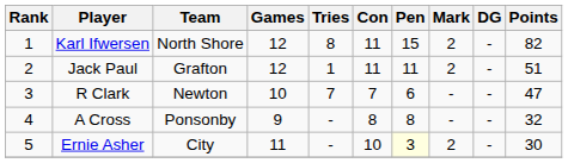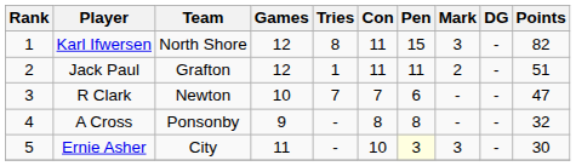 <table class="wikitable sortable" style="text-align: center;">
 <tr>
 <th>Rank</th>
 <th>Player</th>
 <th>Team</th>
 <th>Games</th>
 <th>Tries</th>
 <th>Con</th>
 <th>Pen</th>
 <th>Mark</th>
 <th>DG</th>
 <th>Points</th>
 </tr>
 <tr>
 <td>1</td>
 <td><a href='#'>Karl Ifwersen</a></td>
 <td>North Shore</td>
 <td>12</td>
 <td>8</td>
 <td>11</td>
 <td>15</td>
-<td>2</td>
+<td>3</td>
 <td>-</td>
 <td>82</td>
 </tr>
 <tr>
 <td>2</td>
 <td>Jack Paul</td>
 <td>Grafton</td>
 <td>12</td>
 <td>1</td>
 <td>11</td>
 <td>11</td>
 <td>2</td>
 <td>-</td>
 <td>51</td>
 </tr>
 <tr>
 <td>3</td>
 <td>R Clark</td>
 <td>Newton</td>
 <td>10</td>
 <td>7</td>
 <td>7</td>
 <td>6</td>
 <td>-</td>
 <td>-</td>
 <td>47</td>
 </tr>
 <tr>
 <td>4</td>
 <td>A Cross</td>
 <td>Ponsonby</td>
 <td>9</td>
 <td>-</td>
 <td>8</td>
 <td>8</td>
 <td>-</td>
 <td>-</td>
 <td>32</td>
 </tr>
 <tr>
 <td>5</td>
 <td><a href='#'>Ernie Asher</a></td>
 <td>City</td>
 <td>11</td>
 <td>-</td>
 <td>10</td>
 <td style="background: lightyellow;">3</td>
-<td>2</td>
+<td>3</td>
 <td>-</td>
 <td>30</td>
 </tr>
 <tr>
 </tr>
 </table>
